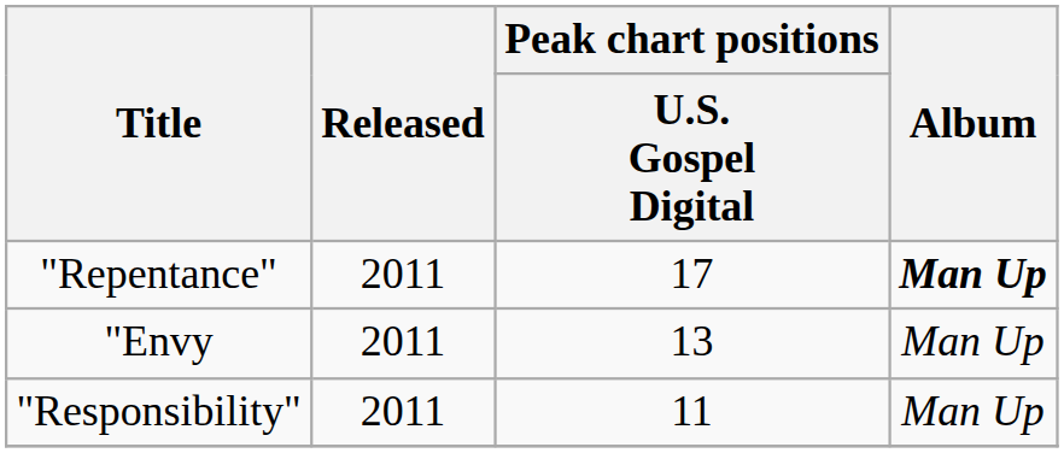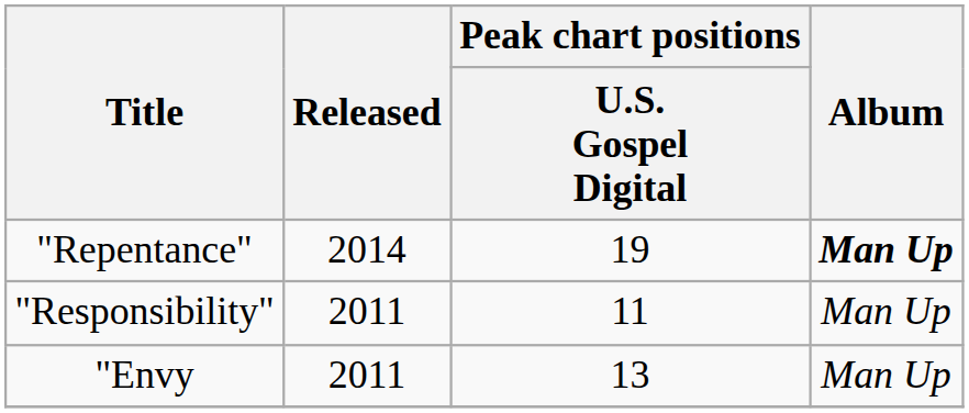 <table class="wikitable plainrowheaders" style="text-align:center;">
 <tr>
 <th rowspan="2" scope="col">Title</th>
 <th rowspan="2" scope="col">Released</th>
 <th colspan="1">Peak chart positions</th>
 <th rowspan="2" scope="col">Album</th>
 </tr>
 <tr>
 <th scope="col">U.S.<br>Gospel<br>Digital</th>
 </tr>
 <tr>
 <td scope="row">"Repentance"</td>
+<td>2014</td>
+<td>19</td>
+<td><strong><em>Man Up</em></strong></td>
+</tr>
+<tr>
+<td scope="row">"Responsibility"</td>
 <td>2011</td>
-<td>17</td>
-<td><strong><em>Man Up</em></strong></td>
+<td>11</td>
+<td><em>Man Up</em></td>
 </tr>
 <tr>
 <td>"Envy</td>
 <td scope="row">2011</td>
 <td>13</td>
 <td><em>Man Up</em></td>
 </tr>
 <tr>
-<td scope="row">"Responsibility"</td>
-<td>2011</td>
-<td>11</td>
-<td><em>Man Up</em></td>
-</tr>
-<tr>
 </tr>
 </table>
